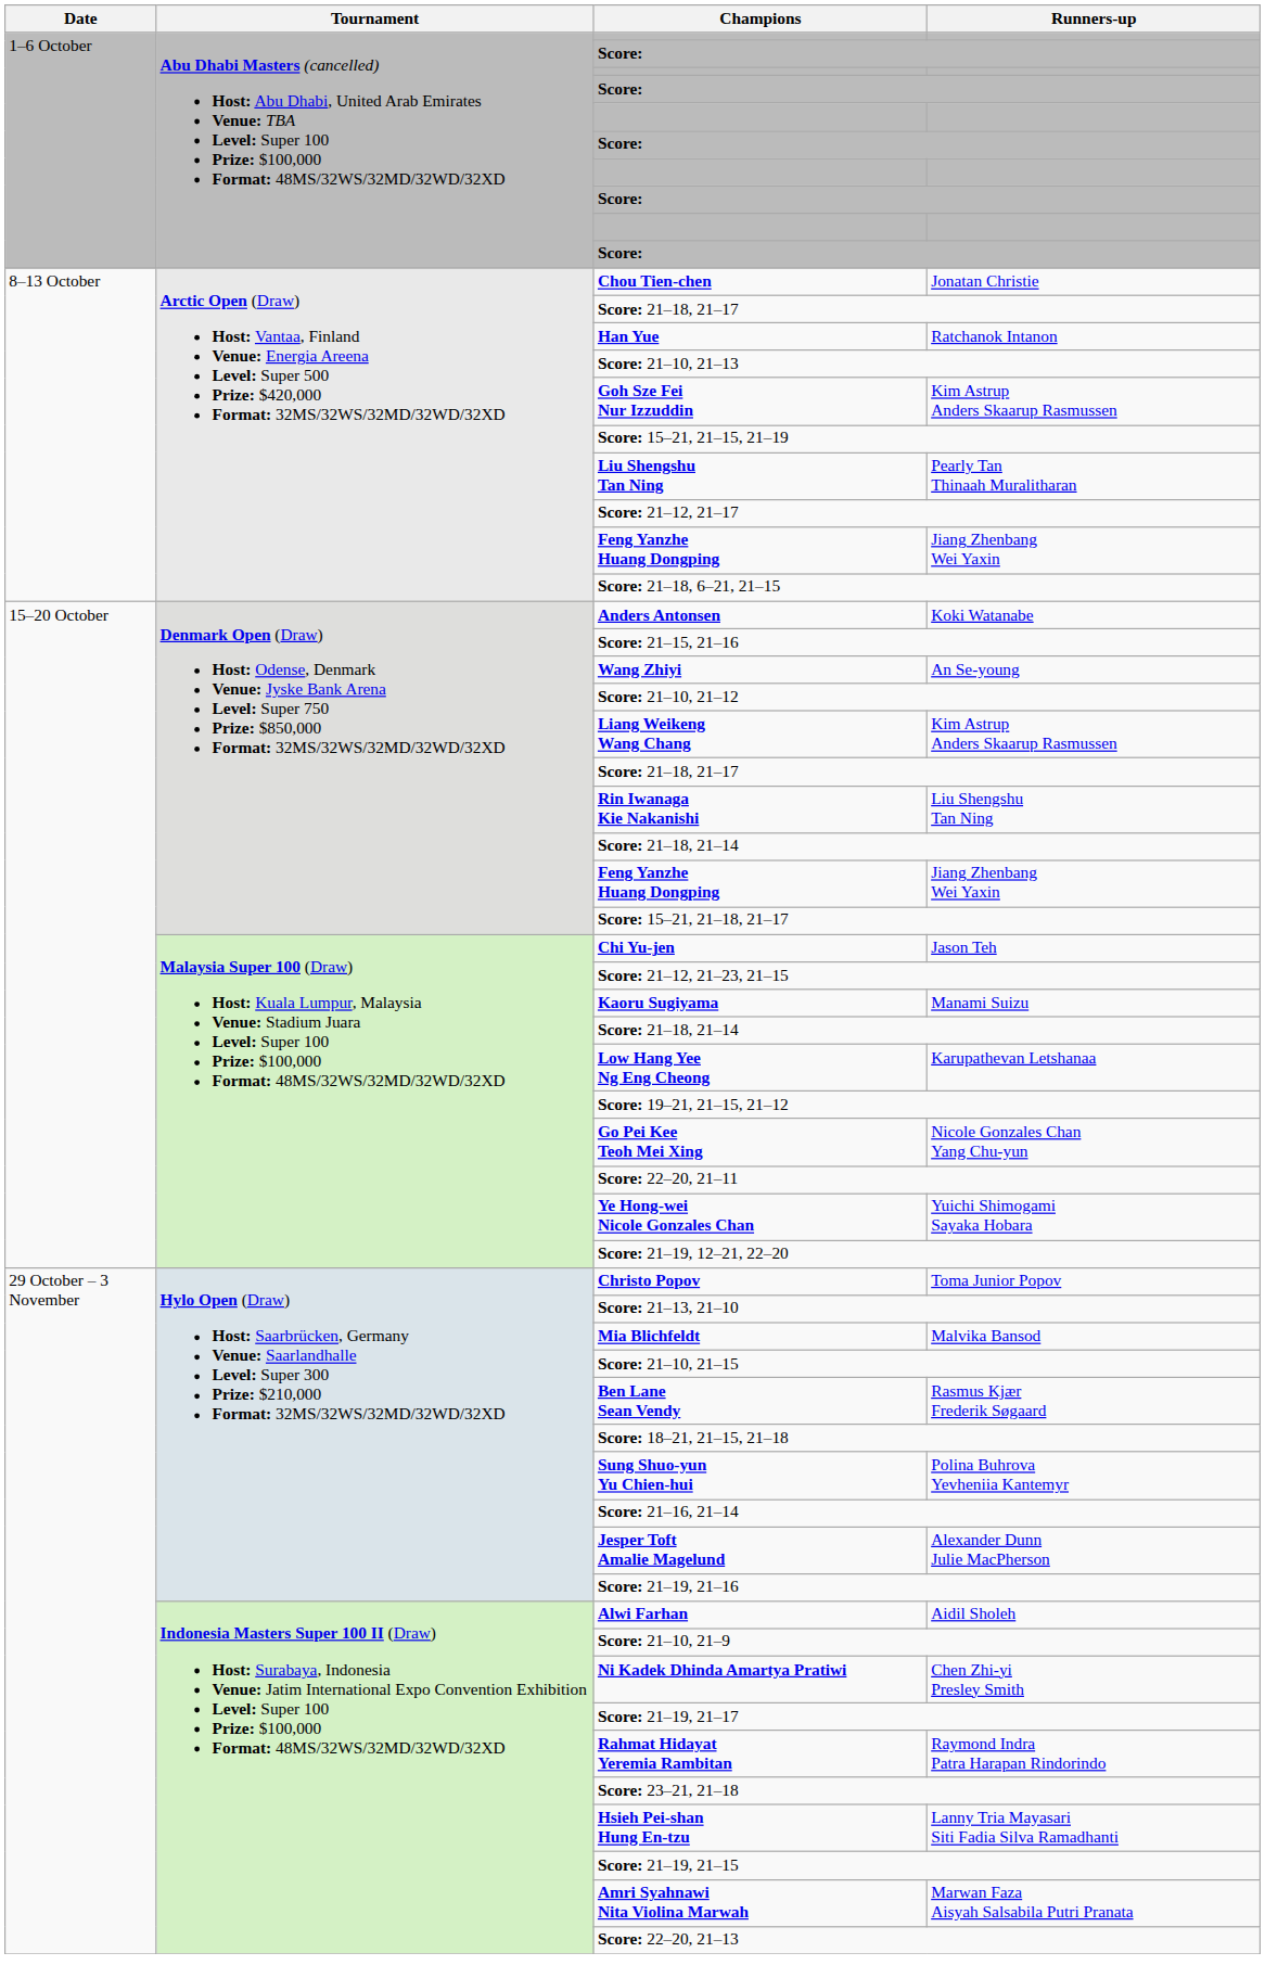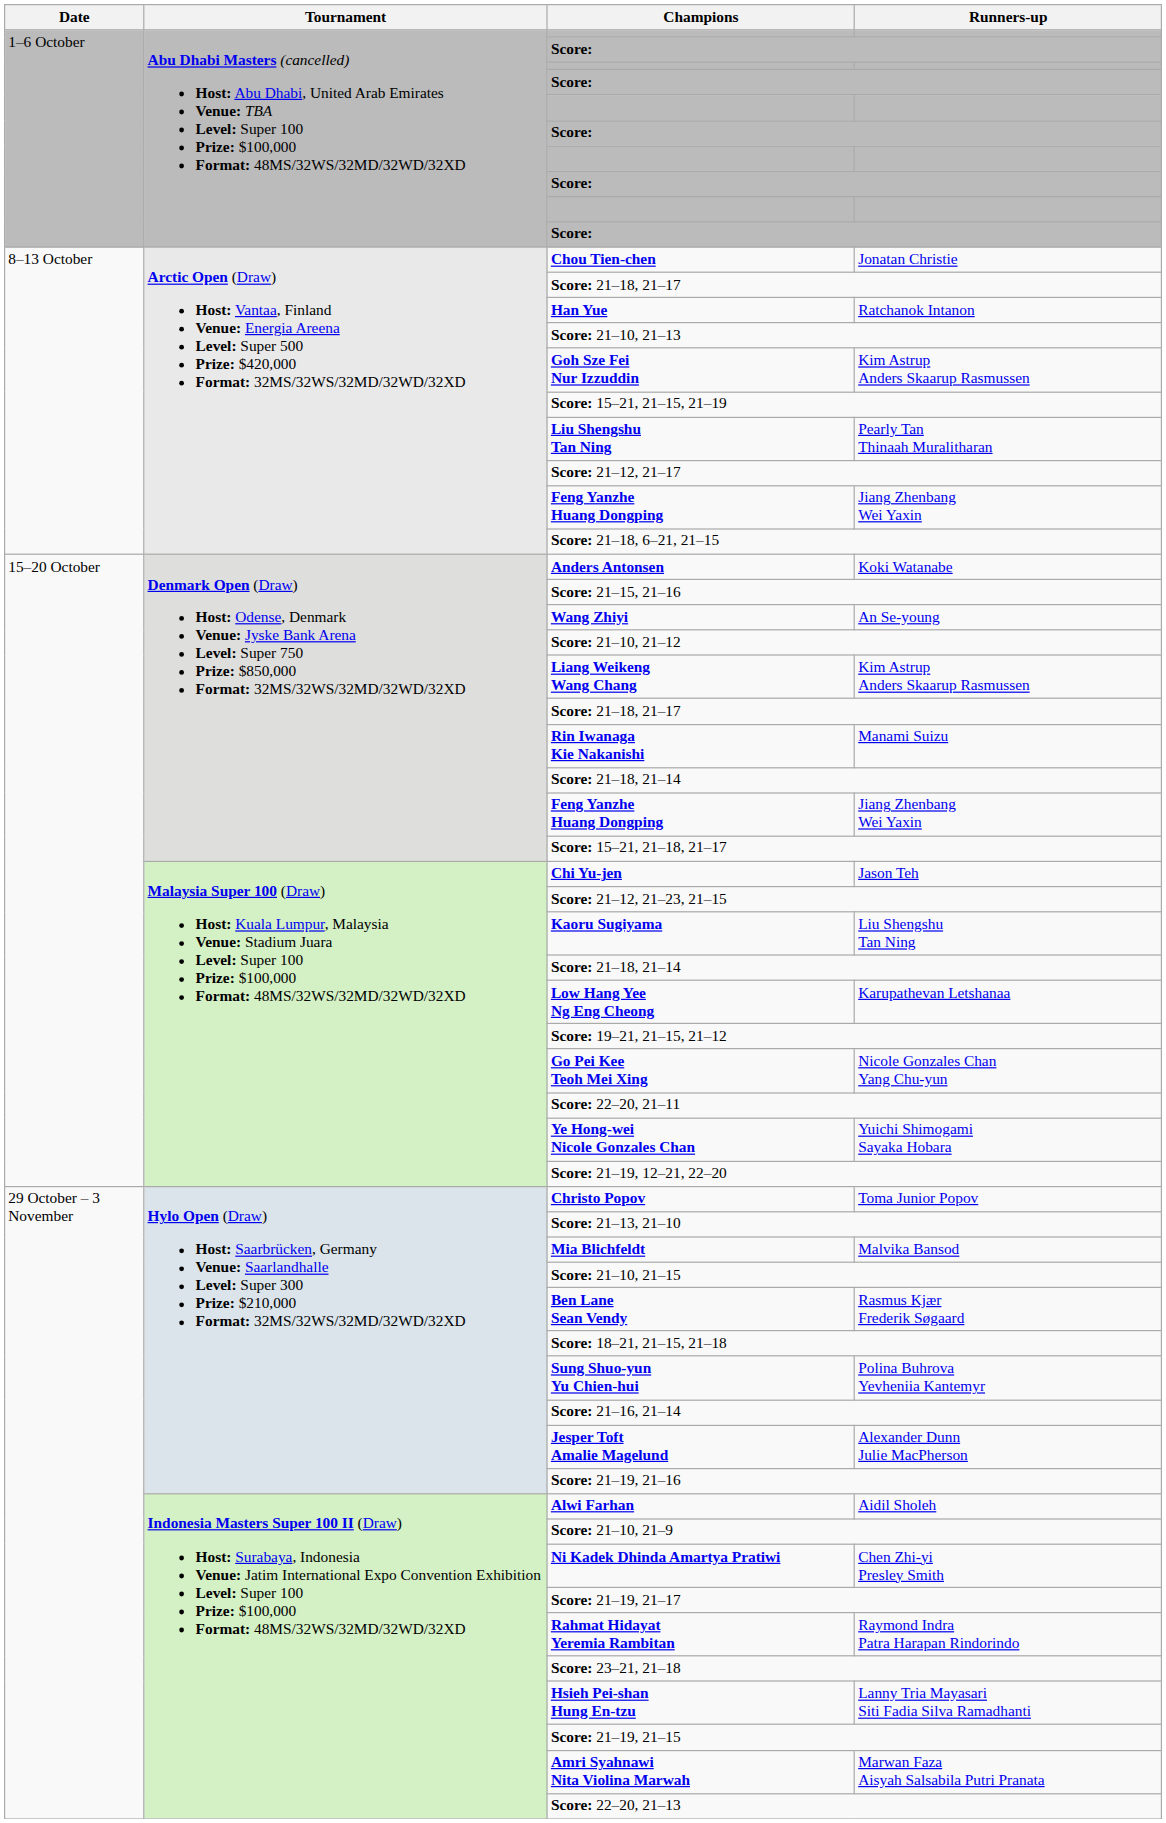 <table class="wikitable" style="font-size:80%">
 <tr>
 <th width="110">Date</th>
 <th width="330">Tournament</th>
 <th width="250">Champions</th>
 <th width="250">Runners-up</th>
 </tr>
 <tr valign="top">
 <td bgcolor="#BBBBBB" rowspan="10">1–6 October</td>
 <td bgcolor="#BBBBBB" rowspan="10"><br><strong><a href='#'>Abu Dhabi Masters</a></strong> <em>(cancelled)</em><ul><li><strong>Host:</strong> <a href='#'>Abu Dhabi</a>, United Arab Emirates</li><li><strong>Venue:</strong> <em>TBA</em></li><li><strong>Level:</strong> Super 100</li><li><strong>Prize:</strong> $100,000</li><li><strong>Format:</strong> 48MS/32WS/32MD/32WD/32XD</li></ul></td>
 <td bgcolor="#BBBBBB"><strong> </strong></td>
 <td bgcolor="#BBBBBB"></td>
 </tr>
 <tr bgcolor="#BBBBBB">
 <td colspan="2"><strong>Score:</strong></td>
 </tr>
 <tr valign="top">
 <td bgcolor="#BBBBBB"><strong> </strong></td>
 <td bgcolor="#BBBBBB"></td>
 </tr>
 <tr bgcolor="#BBBBBB">
 <td colspan="2"><strong>Score:</strong></td>
 </tr>
 <tr valign="top">
 <td bgcolor="#BBBBBB"><strong> <br> </strong></td>
 <td bgcolor="#BBBBBB"> <br></td>
 </tr>
 <tr bgcolor="#BBBBBB">
 <td colspan="2"><strong>Score:</strong></td>
 </tr>
 <tr valign="top">
 <td bgcolor="#BBBBBB"><strong> <br> </strong></td>
 <td bgcolor="#BBBBBB"> <br></td>
 </tr>
 <tr bgcolor="#BBBBBB">
 <td colspan="2"><strong>Score:</strong></td>
 </tr>
 <tr valign="top">
 <td bgcolor="#BBBBBB"><strong> <br> </strong></td>
 <td bgcolor="#BBBBBB"> <br></td>
 </tr>
 <tr bgcolor="#BBBBBB">
 <td colspan="2"><strong>Score:</strong></td>
 </tr>
 <tr valign="top">
 <td rowspan="10">8–13 October</td>
 <td bgcolor="#E9E9E9" rowspan="10"><br><strong><a href='#'>Arctic Open</a></strong> (<a href='#'>Draw</a>)<ul><li><strong>Host:</strong> <a href='#'>Vantaa</a>, Finland</li><li><strong>Venue:</strong> <a href='#'>Energia Areena</a></li><li><strong>Level:</strong> Super 500</li><li><strong>Prize:</strong> $420,000</li><li><strong>Format:</strong> 32MS/32WS/32MD/32WD/32XD</li></ul></td>
 <td><strong> <a href='#'>Chou Tien-chen</a></strong></td>
 <td> <a href='#'>Jonatan Christie</a></td>
 </tr>
 <tr>
 <td colspan="2"><strong>Score:</strong> 21–18, 21–17</td>
 </tr>
 <tr valign="top">
 <td><strong> <a href='#'>Han Yue</a></strong></td>
 <td> <a href='#'>Ratchanok Intanon</a></td>
 </tr>
 <tr>
 <td colspan="2"><strong>Score:</strong> 21–10, 21–13</td>
 </tr>
 <tr valign="top">
 <td><strong> <a href='#'>Goh Sze Fei</a><br> <a href='#'>Nur Izzuddin</a></strong></td>
 <td> <a href='#'>Kim Astrup</a><br> <a href='#'>Anders Skaarup Rasmussen</a></td>
 </tr>
 <tr>
 <td colspan="2"><strong>Score:</strong> 15–21, 21–15, 21–19</td>
 </tr>
 <tr valign="top">
 <td><strong> <a href='#'>Liu Shengshu</a><br> <a href='#'>Tan Ning</a></strong></td>
 <td> <a href='#'>Pearly Tan</a><br> <a href='#'>Thinaah Muralitharan</a></td>
 </tr>
 <tr>
 <td colspan="2"><strong>Score:</strong> 21–12, 21–17</td>
 </tr>
 <tr valign="top">
 <td><strong> <a href='#'>Feng Yanzhe</a><br> <a href='#'>Huang Dongping</a></strong></td>
 <td> <a href='#'>Jiang Zhenbang</a><br> <a href='#'>Wei Yaxin</a></td>
 </tr>
 <tr>
 <td colspan="2"><strong>Score:</strong> 21–18, 6–21, 21–15</td>
 </tr>
 <tr valign="top">
 <td rowspan="20">15–20 October</td>
 <td bgcolor="#DEDEDC" rowspan="10"><br><strong><a href='#'>Denmark Open</a></strong> (<a href='#'>Draw</a>)<ul><li><strong>Host:</strong> <a href='#'>Odense</a>, Denmark</li><li><strong>Venue:</strong> <a href='#'>Jyske Bank Arena</a></li><li><strong>Level:</strong> Super 750</li><li><strong>Prize:</strong> $850,000</li><li><strong>Format:</strong> 32MS/32WS/32MD/32WD/32XD</li></ul></td>
 <td><strong> <a href='#'>Anders Antonsen</a></strong></td>
 <td> <a href='#'>Koki Watanabe</a></td>
 </tr>
 <tr>
 <td colspan="2"><strong>Score:</strong> 21–15, 21–16</td>
 </tr>
 <tr valign="top">
 <td><strong> <a href='#'>Wang Zhiyi</a></strong></td>
 <td> <a href='#'>An Se-young</a></td>
 </tr>
 <tr>
 <td colspan="2"><strong>Score:</strong> 21–10, 21–12</td>
 </tr>
 <tr valign="top">
 <td><strong> <a href='#'>Liang Weikeng</a><br> <a href='#'>Wang Chang</a></strong></td>
 <td> <a href='#'>Kim Astrup</a><br> <a href='#'>Anders Skaarup Rasmussen</a></td>
 </tr>
 <tr>
 <td colspan="2"><strong>Score:</strong> 21–18, 21–17</td>
 </tr>
 <tr valign="top">
 <td><strong> <a href='#'>Rin Iwanaga</a><br> <a href='#'>Kie Nakanishi</a></strong></td>
-<td> <a href='#'>Liu Shengshu</a><br> <a href='#'>Tan Ning</a></td>
+<td> <a href='#'>Manami Suizu</a></td>
 </tr>
 <tr>
 <td colspan="2"><strong>Score:</strong> 21–18, 21–14</td>
 </tr>
 <tr valign="top">
 <td><strong> <a href='#'>Feng Yanzhe</a><br> <a href='#'>Huang Dongping</a></strong></td>
 <td> <a href='#'>Jiang Zhenbang</a><br> <a href='#'>Wei Yaxin</a></td>
 </tr>
 <tr>
 <td colspan="2"><strong>Score:</strong> 15–21, 21–18, 21–17</td>
 </tr>
 <tr valign="top">
 <td bgcolor="#D4F1C5" rowspan="10"><br><strong><a href='#'>Malaysia Super 100</a></strong> (<a href='#'>Draw</a>)<ul><li><strong>Host:</strong> <a href='#'>Kuala Lumpur</a>, Malaysia</li><li><strong>Venue:</strong> Stadium Juara</li><li><strong>Level:</strong> Super 100</li><li><strong>Prize:</strong> $100,000</li><li><strong>Format:</strong> 48MS/32WS/32MD/32WD/32XD</li></ul></td>
 <td><strong> <a href='#'>Chi Yu-jen</a></strong></td>
 <td> <a href='#'>Jason Teh</a></td>
 </tr>
 <tr>
 <td colspan="2"><strong>Score:</strong> 21–12, 21–23, 21–15</td>
 </tr>
 <tr valign="top">
 <td><strong> <a href='#'>Kaoru Sugiyama</a></strong></td>
-<td> <a href='#'>Manami Suizu</a></td>
+<td> <a href='#'>Liu Shengshu</a><br> <a href='#'>Tan Ning</a></td>
 </tr>
 <tr>
 <td colspan="2"><strong>Score:</strong> 21–18, 21–14</td>
 </tr>
 <tr valign="top">
 <td><strong> <a href='#'>Low Hang Yee</a><br> <a href='#'>Ng Eng Cheong</a></strong></td>
 <td> <a href='#'>Karupathevan Letshanaa</a></td>
 </tr>
 <tr>
 <td colspan="2"><strong>Score:</strong> 19–21, 21–15, 21–12</td>
 </tr>
 <tr valign="top">
 <td><strong> <a href='#'>Go Pei Kee</a><br> <a href='#'>Teoh Mei Xing</a></strong></td>
 <td> <a href='#'>Nicole Gonzales Chan</a><br> <a href='#'>Yang Chu-yun</a></td>
 </tr>
 <tr>
 <td colspan="2"><strong>Score:</strong> 22–20, 21–11</td>
 </tr>
 <tr valign="top">
 <td><strong> <a href='#'>Ye Hong-wei</a><br> <a href='#'>Nicole Gonzales Chan</a></strong></td>
 <td> <a href='#'>Yuichi Shimogami</a><br> <a href='#'>Sayaka Hobara</a></td>
 </tr>
 <tr>
 <td colspan="2"><strong>Score:</strong> 21–19, 12–21, 22–20</td>
 </tr>
 <tr valign="top">
 <td rowspan="20">29 October – 3 November</td>
 <td bgcolor="#DAE4EA" rowspan="10"><br><strong><a href='#'>Hylo Open</a></strong> (<a href='#'>Draw</a>)<ul><li><strong>Host:</strong> <a href='#'>Saarbrücken</a>, Germany</li><li><strong>Venue:</strong> <a href='#'>Saarlandhalle</a></li><li><strong>Level:</strong> Super 300</li><li><strong>Prize:</strong> $210,000</li><li><strong>Format:</strong> 32MS/32WS/32MD/32WD/32XD</li></ul></td>
 <td><strong> <a href='#'>Christo Popov</a></strong></td>
 <td> <a href='#'>Toma Junior Popov</a></td>
 </tr>
 <tr>
 <td colspan="2"><strong>Score:</strong> 21–13, 21–10</td>
 </tr>
 <tr valign="top">
 <td><strong> <a href='#'>Mia Blichfeldt</a></strong></td>
 <td> <a href='#'>Malvika Bansod</a></td>
 </tr>
 <tr>
 <td colspan="2"><strong>Score:</strong> 21–10, 21–15</td>
 </tr>
 <tr valign="top">
 <td><strong> <a href='#'>Ben Lane</a><br> <a href='#'>Sean Vendy</a></strong></td>
 <td> <a href='#'>Rasmus Kjær</a><br> <a href='#'>Frederik Søgaard</a></td>
 </tr>
 <tr>
 <td colspan="2"><strong>Score:</strong> 18–21, 21–15, 21–18</td>
 </tr>
 <tr valign="top">
 <td><strong> <a href='#'>Sung Shuo-yun</a><br> <a href='#'>Yu Chien-hui</a></strong></td>
 <td> <a href='#'>Polina Buhrova</a><br> <a href='#'>Yevheniia Kantemyr</a></td>
 </tr>
 <tr>
 <td colspan="2"><strong>Score:</strong> 21–16, 21–14</td>
 </tr>
 <tr valign="top">
 <td><strong> <a href='#'>Jesper Toft</a><br> <a href='#'>Amalie Magelund</a></strong></td>
 <td> <a href='#'>Alexander Dunn</a><br> <a href='#'>Julie MacPherson</a></td>
 </tr>
 <tr>
 <td colspan="2"><strong>Score:</strong> 21–19, 21–16</td>
 </tr>
 <tr valign="top">
 <td bgcolor="#D4F1C5" rowspan="10"><br><strong><a href='#'>Indonesia Masters Super 100 II</a></strong> (<a href='#'>Draw</a>)<ul><li><strong>Host:</strong> <a href='#'>Surabaya</a>, Indonesia</li><li><strong>Venue:</strong> Jatim International Expo Convention Exhibition</li><li><strong>Level:</strong> Super 100</li><li><strong>Prize:</strong> $100,000</li><li><strong>Format:</strong> 48MS/32WS/32MD/32WD/32XD</li></ul></td>
 <td><strong> <a href='#'>Alwi Farhan</a></strong></td>
 <td> <a href='#'>Aidil Sholeh</a></td>
 </tr>
 <tr>
 <td colspan="2"><strong>Score:</strong> 21–10, 21–9</td>
 </tr>
 <tr valign="top">
 <td><strong> <a href='#'>Ni Kadek Dhinda Amartya Pratiwi</a></strong></td>
 <td> <a href='#'>Chen Zhi-yi</a><br> <a href='#'>Presley Smith</a></td>
 </tr>
 <tr>
 <td colspan="2"><strong>Score:</strong> 21–19, 21–17</td>
 </tr>
 <tr valign="top">
 <td><strong> <a href='#'>Rahmat Hidayat</a><br> <a href='#'>Yeremia Rambitan</a></strong></td>
 <td> <a href='#'>Raymond Indra</a><br> <a href='#'>Patra Harapan Rindorindo</a></td>
 </tr>
 <tr>
 <td colspan="2"><strong>Score:</strong> 23–21, 21–18</td>
 </tr>
 <tr valign="top">
 <td><strong> <a href='#'>Hsieh Pei-shan</a><br> <a href='#'>Hung En-tzu</a></strong></td>
 <td> <a href='#'>Lanny Tria Mayasari</a><br> <a href='#'>Siti Fadia Silva Ramadhanti</a></td>
 </tr>
 <tr>
 <td colspan="2"><strong>Score:</strong> 21–19, 21–15</td>
 </tr>
 <tr valign="top">
 <td><strong> <a href='#'>Amri Syahnawi</a><br> <a href='#'>Nita Violina Marwah</a></strong></td>
 <td> <a href='#'>Marwan Faza</a><br> <a href='#'>Aisyah Salsabila Putri Pranata</a></td>
 </tr>
 <tr>
 <td colspan="2"><strong>Score:</strong> 22–20, 21–13</td>
 </tr>
 </table>
